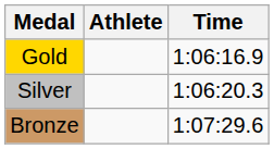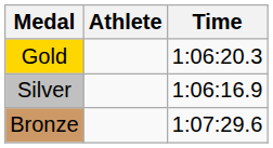 <table class="wikitable">
 <tr>
 <th>Medal</th>
 <th>Athlete</th>
 <th>Time</th>
 </tr>
 <tr>
 <td style="text-align:center;background-color:gold;">Gold</td>
 <td></td>
-<td>1:06:16.9</td>
+<td>1:06:20.3</td>
 </tr>
 <tr>
 <td style="text-align:center;background-color:silver;">Silver</td>
 <td></td>
-<td>1:06:20.3</td>
+<td>1:06:16.9</td>
 </tr>
 <tr>
 <td style="text-align:center;background-color:#CC9966;">Bronze</td>
 <td></td>
 <td>1:07:29.6</td>
 </tr>
 </table>
